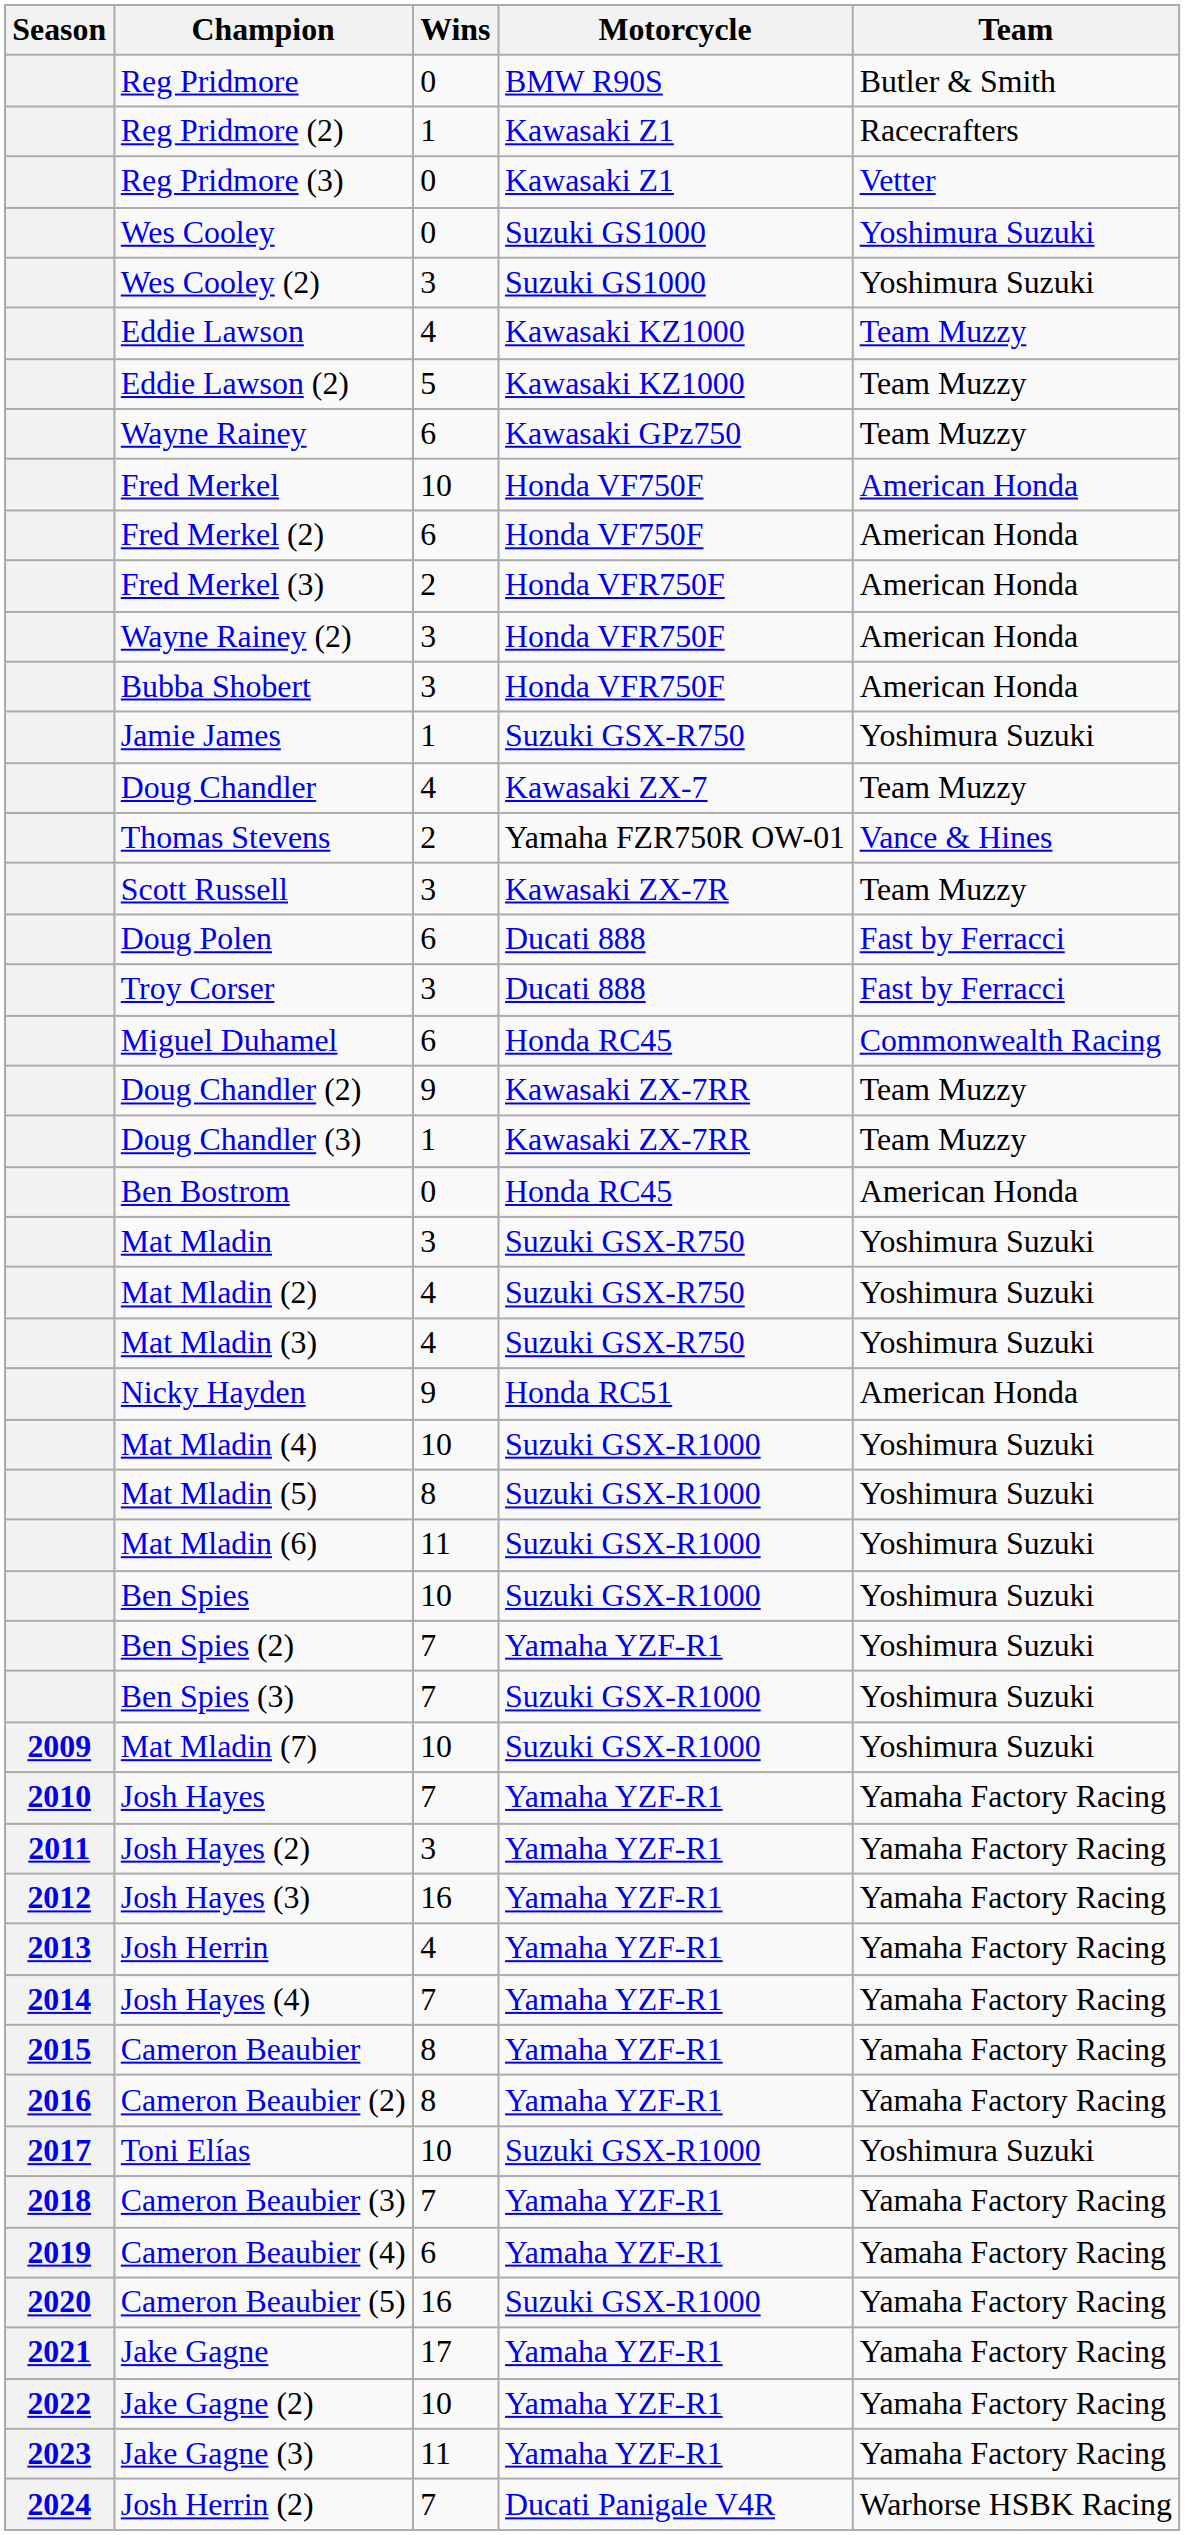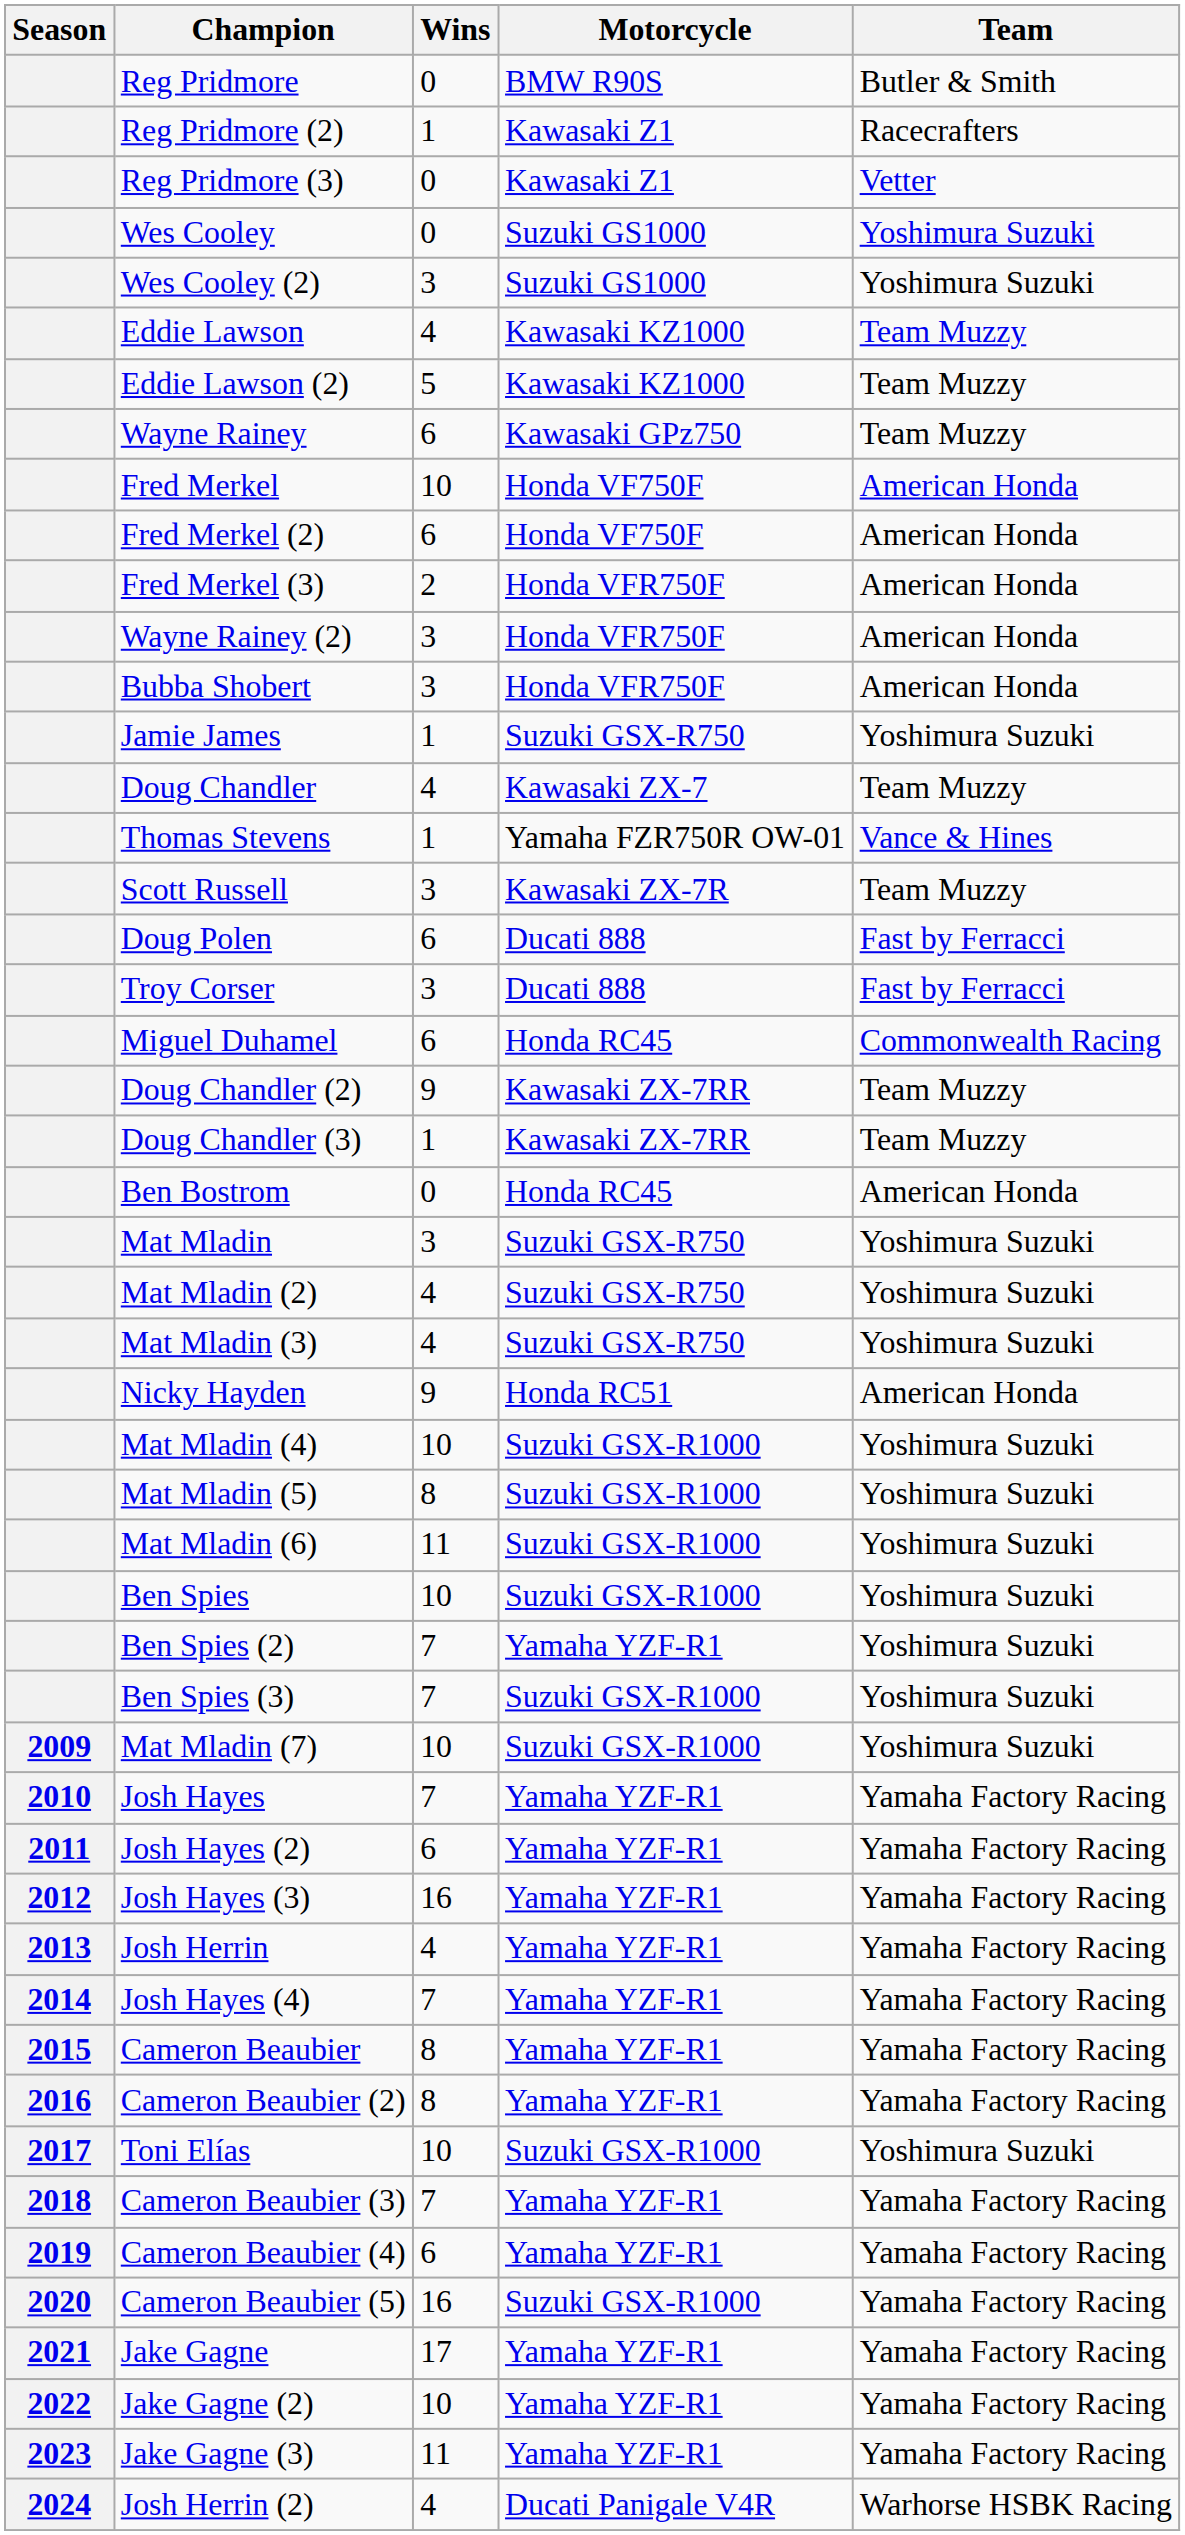 <table class="wikitable">
 <tr>
 <th>Season</th>
 <th>Champion</th>
 <th>Wins</th>
 <th>Motorcycle</th>
 <th>Team</th>
 </tr>
 <tr>
 <th></th>
 <td> <a href='#'>Reg Pridmore</a></td>
 <td>0</td>
 <td><a href='#'>BMW R90S</a></td>
 <td>Butler & Smith</td>
 </tr>
 <tr>
 <th></th>
 <td> <a href='#'>Reg Pridmore</a> (2)</td>
 <td>1</td>
 <td><a href='#'>Kawasaki Z1</a></td>
 <td>Racecrafters</td>
 </tr>
 <tr>
 <th></th>
 <td> <a href='#'>Reg Pridmore</a> (3)</td>
 <td>0</td>
 <td><a href='#'>Kawasaki Z1</a></td>
 <td><a href='#'>Vetter</a></td>
 </tr>
 <tr>
 <th></th>
 <td> <a href='#'>Wes Cooley</a></td>
 <td>0</td>
 <td><a href='#'>Suzuki GS1000</a></td>
 <td><a href='#'>Yoshimura Suzuki</a></td>
 </tr>
 <tr>
 <th></th>
 <td> <a href='#'>Wes Cooley</a> (2)</td>
 <td>3</td>
 <td><a href='#'>Suzuki GS1000</a></td>
 <td>Yoshimura Suzuki</td>
 </tr>
 <tr>
 <th></th>
 <td> <a href='#'>Eddie Lawson</a></td>
 <td>4</td>
 <td><a href='#'>Kawasaki KZ1000</a></td>
 <td><a href='#'>Team Muzzy</a></td>
 </tr>
 <tr>
 <th></th>
 <td> <a href='#'>Eddie Lawson</a> (2)</td>
 <td>5</td>
 <td><a href='#'>Kawasaki KZ1000</a></td>
 <td>Team Muzzy</td>
 </tr>
 <tr>
 <th></th>
 <td> <a href='#'>Wayne Rainey</a></td>
 <td>6</td>
 <td><a href='#'>Kawasaki GPz750</a></td>
 <td>Team Muzzy</td>
 </tr>
 <tr>
 <th></th>
 <td> <a href='#'>Fred Merkel</a></td>
 <td>10</td>
 <td><a href='#'>Honda VF750F</a></td>
 <td><a href='#'>American Honda</a></td>
 </tr>
 <tr>
 <th></th>
 <td> <a href='#'>Fred Merkel</a> (2)</td>
 <td>6</td>
 <td><a href='#'>Honda VF750F</a></td>
 <td>American Honda</td>
 </tr>
 <tr>
 <th></th>
 <td> <a href='#'>Fred Merkel</a> (3)</td>
 <td>2</td>
 <td><a href='#'>Honda VFR750F</a></td>
 <td>American Honda</td>
 </tr>
 <tr>
 <th></th>
 <td> <a href='#'>Wayne Rainey</a> (2)</td>
 <td>3</td>
 <td><a href='#'>Honda VFR750F</a></td>
 <td>American Honda</td>
 </tr>
 <tr>
 <th></th>
 <td> <a href='#'>Bubba Shobert</a></td>
 <td>3</td>
 <td><a href='#'>Honda VFR750F</a></td>
 <td>American Honda</td>
 </tr>
 <tr>
 <th></th>
 <td> <a href='#'>Jamie James</a></td>
 <td>1</td>
 <td><a href='#'>Suzuki GSX-R750</a></td>
 <td>Yoshimura Suzuki</td>
 </tr>
 <tr>
 <th></th>
 <td> <a href='#'>Doug Chandler</a></td>
 <td>4</td>
 <td><a href='#'>Kawasaki ZX-7</a></td>
 <td>Team Muzzy</td>
 </tr>
 <tr>
 <th></th>
 <td> <a href='#'>Thomas Stevens</a></td>
-<td>2</td>
+<td>1</td>
 <td>Yamaha FZR750R OW-01</td>
 <td><a href='#'>Vance & Hines</a></td>
 </tr>
 <tr>
 <th></th>
 <td> <a href='#'>Scott Russell</a></td>
 <td>3</td>
 <td><a href='#'>Kawasaki ZX-7R</a></td>
 <td>Team Muzzy</td>
 </tr>
 <tr>
 <th></th>
 <td> <a href='#'>Doug Polen</a></td>
 <td>6</td>
 <td><a href='#'>Ducati 888</a></td>
 <td><a href='#'>Fast by Ferracci</a></td>
 </tr>
 <tr>
 <th></th>
 <td> <a href='#'>Troy Corser</a></td>
 <td>3</td>
 <td><a href='#'>Ducati 888</a></td>
 <td><a href='#'>Fast by Ferracci</a></td>
 </tr>
 <tr>
 <th></th>
 <td> <a href='#'>Miguel Duhamel</a></td>
 <td>6</td>
 <td><a href='#'>Honda RC45</a></td>
 <td><a href='#'>Commonwealth Racing</a></td>
 </tr>
 <tr>
 <th></th>
 <td> <a href='#'>Doug Chandler</a> (2)</td>
 <td>9</td>
 <td><a href='#'>Kawasaki ZX-7RR</a></td>
 <td>Team Muzzy</td>
 </tr>
 <tr>
 <th></th>
 <td> <a href='#'>Doug Chandler</a> (3)</td>
 <td>1</td>
 <td><a href='#'>Kawasaki ZX-7RR</a></td>
 <td>Team Muzzy</td>
 </tr>
 <tr>
 <th></th>
 <td> <a href='#'>Ben Bostrom</a></td>
 <td>0</td>
 <td><a href='#'>Honda RC45</a></td>
 <td>American Honda</td>
 </tr>
 <tr>
 <th></th>
 <td> <a href='#'>Mat Mladin</a></td>
 <td>3</td>
 <td><a href='#'>Suzuki GSX-R750</a></td>
 <td>Yoshimura Suzuki</td>
 </tr>
 <tr>
 <th></th>
 <td> <a href='#'>Mat Mladin</a> (2)</td>
 <td>4</td>
 <td><a href='#'>Suzuki GSX-R750</a></td>
 <td>Yoshimura Suzuki</td>
 </tr>
 <tr>
 <th></th>
 <td> <a href='#'>Mat Mladin</a> (3)</td>
 <td>4</td>
 <td><a href='#'>Suzuki GSX-R750</a></td>
 <td>Yoshimura Suzuki</td>
 </tr>
 <tr>
 <th></th>
 <td> <a href='#'>Nicky Hayden</a></td>
 <td>9</td>
 <td><a href='#'>Honda RC51</a></td>
 <td>American Honda</td>
 </tr>
 <tr>
 <th></th>
 <td> <a href='#'>Mat Mladin</a> (4)</td>
 <td>10</td>
 <td><a href='#'>Suzuki GSX-R1000</a></td>
 <td>Yoshimura Suzuki</td>
 </tr>
 <tr>
 <th></th>
 <td> <a href='#'>Mat Mladin</a> (5)</td>
 <td>8</td>
 <td><a href='#'>Suzuki GSX-R1000</a></td>
 <td>Yoshimura Suzuki</td>
 </tr>
 <tr>
 <th></th>
 <td> <a href='#'>Mat Mladin</a> (6)</td>
 <td>11</td>
 <td><a href='#'>Suzuki GSX-R1000</a></td>
 <td>Yoshimura Suzuki</td>
 </tr>
 <tr>
 <th></th>
 <td> <a href='#'>Ben Spies</a></td>
 <td>10</td>
 <td><a href='#'>Suzuki GSX-R1000</a></td>
 <td>Yoshimura Suzuki</td>
 </tr>
 <tr>
 <th></th>
 <td> <a href='#'>Ben Spies</a> (2)</td>
 <td>7</td>
 <td><a href='#'>Yamaha YZF-R1</a></td>
 <td>Yoshimura Suzuki</td>
 </tr>
 <tr>
 <th></th>
 <td> <a href='#'>Ben Spies</a> (3)</td>
 <td>7</td>
 <td><a href='#'>Suzuki GSX-R1000</a></td>
 <td>Yoshimura Suzuki</td>
 </tr>
 <tr>
 <th><a href='#'>2009</a></th>
 <td> <a href='#'>Mat Mladin</a> (7)</td>
 <td>10</td>
 <td><a href='#'>Suzuki GSX-R1000</a></td>
 <td>Yoshimura Suzuki</td>
 </tr>
 <tr>
 <th><a href='#'>2010</a></th>
 <td> <a href='#'>Josh Hayes</a></td>
 <td>7</td>
 <td><a href='#'>Yamaha YZF-R1</a></td>
 <td>Yamaha Factory Racing</td>
 </tr>
 <tr>
 <th><a href='#'>2011</a></th>
 <td> <a href='#'>Josh Hayes</a> (2)</td>
-<td>3</td>
+<td>6</td>
 <td><a href='#'>Yamaha YZF-R1</a></td>
 <td>Yamaha Factory Racing</td>
 </tr>
 <tr>
 <th><a href='#'>2012</a></th>
 <td> <a href='#'>Josh Hayes</a> (3)</td>
 <td>16</td>
 <td><a href='#'>Yamaha YZF-R1</a></td>
 <td>Yamaha Factory Racing</td>
 </tr>
 <tr>
 <th><a href='#'>2013</a></th>
 <td> <a href='#'>Josh Herrin</a></td>
 <td>4</td>
 <td><a href='#'>Yamaha YZF-R1</a></td>
 <td>Yamaha Factory Racing</td>
 </tr>
 <tr>
 <th><a href='#'>2014</a></th>
 <td> <a href='#'>Josh Hayes</a> (4)</td>
 <td>7</td>
 <td><a href='#'>Yamaha YZF-R1</a></td>
 <td>Yamaha Factory Racing</td>
 </tr>
 <tr>
 <th><a href='#'>2015</a></th>
 <td> <a href='#'>Cameron Beaubier</a></td>
 <td>8</td>
 <td><a href='#'>Yamaha YZF-R1</a></td>
 <td>Yamaha Factory Racing</td>
 </tr>
 <tr>
 <th><a href='#'>2016</a></th>
 <td> <a href='#'>Cameron Beaubier</a> (2)</td>
 <td>8</td>
 <td><a href='#'>Yamaha YZF-R1</a></td>
 <td>Yamaha Factory Racing</td>
 </tr>
 <tr>
 <th><a href='#'>2017</a></th>
 <td> <a href='#'>Toni Elías</a></td>
 <td>10</td>
 <td><a href='#'>Suzuki GSX-R1000</a></td>
 <td>Yoshimura Suzuki</td>
 </tr>
 <tr>
 <th><a href='#'>2018</a></th>
 <td> <a href='#'>Cameron Beaubier</a> (3)</td>
 <td>7</td>
 <td><a href='#'>Yamaha YZF-R1</a></td>
 <td>Yamaha Factory Racing</td>
 </tr>
 <tr>
 <th><a href='#'>2019</a></th>
 <td> <a href='#'>Cameron Beaubier</a> (4)</td>
 <td>6</td>
 <td><a href='#'>Yamaha YZF-R1</a></td>
 <td>Yamaha Factory Racing</td>
 </tr>
 <tr>
 <th><a href='#'>2020</a></th>
 <td> <a href='#'>Cameron Beaubier</a> (5)</td>
 <td>16</td>
 <td><a href='#'>Suzuki GSX-R1000</a></td>
 <td>Yamaha Factory Racing</td>
 </tr>
 <tr>
 <th><a href='#'>2021</a></th>
 <td> <a href='#'>Jake Gagne</a></td>
 <td>17</td>
 <td><a href='#'>Yamaha YZF-R1</a></td>
 <td>Yamaha Factory Racing</td>
 </tr>
 <tr>
 <th><a href='#'>2022</a></th>
 <td> <a href='#'>Jake Gagne</a> (2)</td>
 <td>10</td>
 <td><a href='#'>Yamaha YZF-R1</a></td>
 <td>Yamaha Factory Racing</td>
 </tr>
 <tr>
 <th><a href='#'>2023</a></th>
 <td> <a href='#'>Jake Gagne</a> (3)</td>
 <td>11</td>
 <td><a href='#'>Yamaha YZF-R1</a></td>
 <td>Yamaha Factory Racing</td>
 </tr>
 <tr>
 <th><a href='#'>2024</a></th>
 <td> <a href='#'>Josh Herrin</a> (2)</td>
-<td>7</td>
+<td>4</td>
 <td><a href='#'>Ducati Panigale V4R</a></td>
 <td>Warhorse HSBK Racing</td>
 </tr>
 <tr>
 </tr>
 </table>
